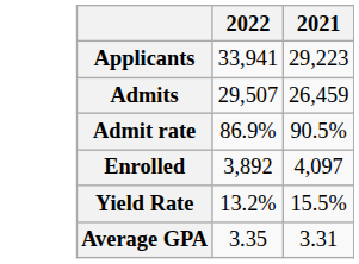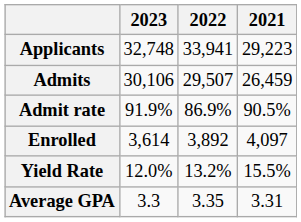 <table class="wikitable" style="float:right; font-size:85%; margin:10px; text-align:center; font-size:85%; margin:auto">
 <tr>
 <th> </th>
+<th>2023</th>
 <th>2022</th>
 <th>2021</th>
 </tr>
 <tr style="text-align:center;">
 <th>Applicants</th>
+<td>32,748</td>
 <td>33,941</td>
 <td>29,223</td>
 </tr>
 <tr style="text-align:center;">
 <th>Admits</th>
+<td>30,106</td>
 <td>29,507</td>
 <td>26,459</td>
 </tr>
 <tr style="text-align:center;">
 <th>Admit rate</th>
+<td>91.9%</td>
 <td>86.9%</td>
 <td>90.5%</td>
 </tr>
 <tr style="text-align:center;">
 <th>Enrolled</th>
+<td>3,614</td>
 <td>3,892</td>
 <td>4,097</td>
 </tr>
 <tr style="text-align:center;">
 <th>Yield Rate</th>
+<td>12.0%</td>
 <td>13.2%</td>
 <td>15.5%</td>
 </tr>
 <tr style="text-align:center;">
 <th>Average GPA</th>
+<td>3.3</td>
 <td>3.35</td>
 <td>3.31</td>
 </tr>
 </table>
